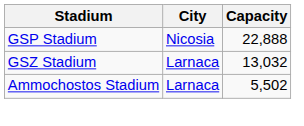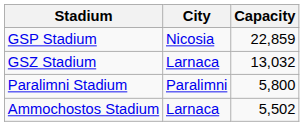 <table class="wikitable">
 <tr>
 <th>Stadium</th>
 <th>City</th>
 <th>Capacity</th>
 </tr>
 <tr>
 <td><a href='#'>GSP Stadium</a></td>
 <td><a href='#'>Nicosia</a></td>
-<td align=right>22,888</td>
+<td align=right>22,859</td>
 </tr>
 <tr>
 <td><a href='#'>GSZ Stadium</a></td>
 <td><a href='#'>Larnaca</a></td>
 <td align=right>13,032</td>
 </tr>
 <tr>
+<td><a href='#'>Paralimni Stadium</a></td>
+<td><a href='#'>Paralimni</a></td>
+<td align=right>5,800</td>
+</tr>
+<tr>
 <td><a href='#'>Ammochostos Stadium</a></td>
 <td><a href='#'>Larnaca</a></td>
 <td align=right>5,502</td>
 </tr>
 </table>
